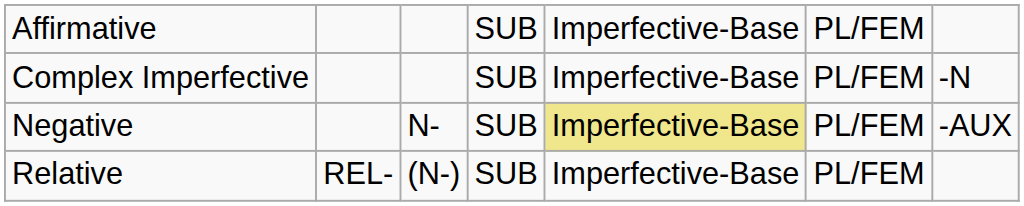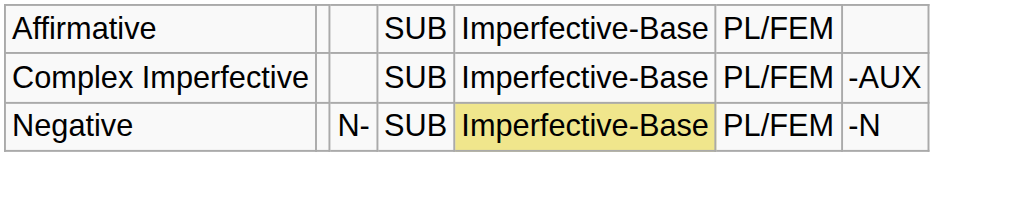 <table class="wikitable">
 <tr>
 <td>Affirmative</td>
 <td></td>
 <td></td>
 <td>SUB</td>
 <td>Imperfective-Base</td>
 <td>PL/FEM</td>
 <td></td>
 </tr>
 <tr>
 <td>Complex Imperfective</td>
 <td></td>
 <td></td>
 <td>SUB</td>
 <td>Imperfective-Base</td>
 <td>PL/FEM</td>
-<td>-N</td>
+<td>-AUX</td>
 </tr>
 <tr>
 <td>Negative</td>
 <td></td>
 <td>N-</td>
 <td>SUB</td>
 <td style="background: khaki;">Imperfective-Base</td>
 <td>PL/FEM</td>
-<td>-AUX</td>
-</tr>
-<tr>
-<td>Relative</td>
-<td>REL-</td>
-<td>(N-)</td>
-<td>SUB</td>
-<td>Imperfective-Base</td>
-<td>PL/FEM</td>
-<td></td>
+<td>-N</td>
 </tr>
 </table>
